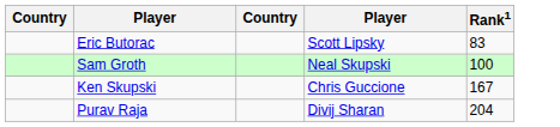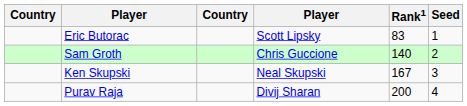 <table class="sortable wikitable">
 <tr>
 <th width="70">Country</th>
 <th width="175">Player</th>
 <th width="70">Country</th>
 <th width="175">Player</th>
 <th>Rank<sup>1</sup></th>
+<th>Seed</th>
 </tr>
 <tr>
 <td></td>
 <td><a href='#'>Eric Butorac</a></td>
 <td></td>
 <td><a href='#'>Scott Lipsky</a></td>
 <td>83</td>
+<td>1</td>
 </tr>
 <tr style="background:#cfc;">
 <td></td>
 <td><a href='#'>Sam Groth</a></td>
 <td></td>
-<td><a href='#'>Neal Skupski</a></td>
-<td>100</td>
+<td><a href='#'>Chris Guccione</a></td>
+<td>140</td>
+<td>2</td>
 </tr>
 <tr>
 <td></td>
 <td><a href='#'>Ken Skupski</a></td>
 <td></td>
-<td><a href='#'>Chris Guccione</a></td>
+<td><a href='#'>Neal Skupski</a></td>
 <td>167</td>
+<td>3</td>
 </tr>
 <tr>
 <td></td>
 <td><a href='#'>Purav Raja</a></td>
 <td></td>
 <td><a href='#'>Divij Sharan</a></td>
-<td>204</td>
+<td>200</td>
+<td>4</td>
 </tr>
 </table>
